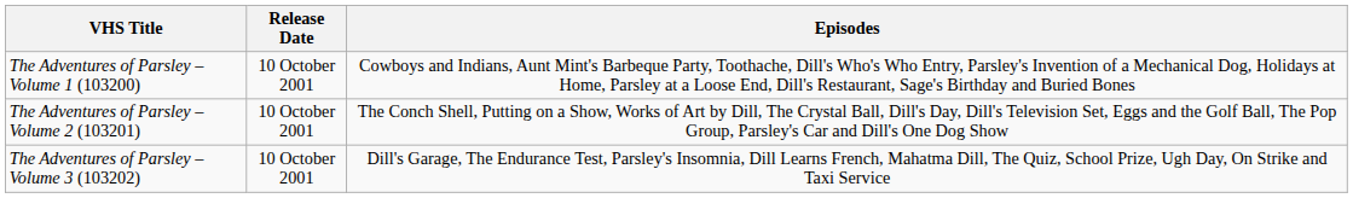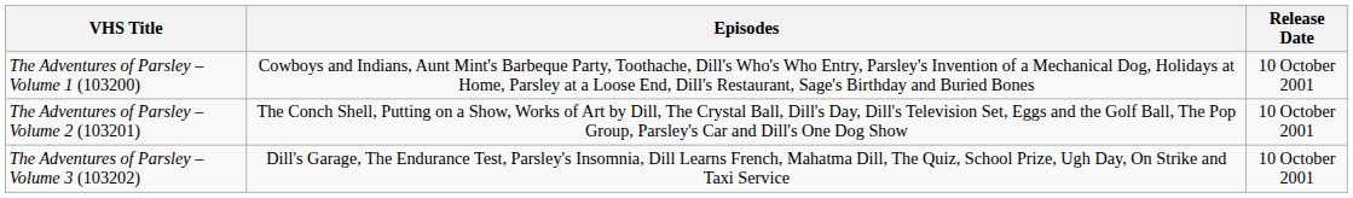 <table class="wikitable">
 <tr>
 <th>VHS Title</th>
+<th>Episodes</th>
 <th>Release Date</th>
-<th>Episodes</th>
 </tr>
 <tr>
 <td><em>The Adventures of Parsley – Volume 1</em> (103200)</td>
+<td align="center">Cowboys and Indians, Aunt Mint's Barbeque Party, Toothache, Dill's Who's Who Entry, Parsley's Invention of a Mechanical Dog, Holidays at Home, Parsley at a Loose End, Dill's Restaurant, Sage's Birthday and Buried Bones</td>
 <td align="center">10 October 2001</td>
-<td align="center">Cowboys and Indians, Aunt Mint's Barbeque Party, Toothache, Dill's Who's Who Entry, Parsley's Invention of a Mechanical Dog, Holidays at Home, Parsley at a Loose End, Dill's Restaurant, Sage's Birthday and Buried Bones</td>
 </tr>
 <tr>
 <td><em>The Adventures of Parsley – Volume 2</em> (103201)</td>
+<td align="center">The Conch Shell, Putting on a Show, Works of Art by Dill, The Crystal Ball, Dill's Day, Dill's Television Set, Eggs and the Golf Ball, The Pop Group, Parsley's Car and Dill's One Dog Show</td>
 <td align="center">10 October 2001</td>
-<td align="center">The Conch Shell, Putting on a Show, Works of Art by Dill, The Crystal Ball, Dill's Day, Dill's Television Set, Eggs and the Golf Ball, The Pop Group, Parsley's Car and Dill's One Dog Show</td>
 </tr>
 <tr>
 <td><em>The Adventures of Parsley – Volume 3</em> (103202)</td>
+<td align="center">Dill's Garage, The Endurance Test, Parsley's Insomnia, Dill Learns French, Mahatma Dill, The Quiz, School Prize, Ugh Day, On Strike and Taxi Service</td>
 <td align="center">10 October 2001</td>
-<td align="center">Dill's Garage, The Endurance Test, Parsley's Insomnia, Dill Learns French, Mahatma Dill, The Quiz, School Prize, Ugh Day, On Strike and Taxi Service</td>
 </tr>
 </table>
